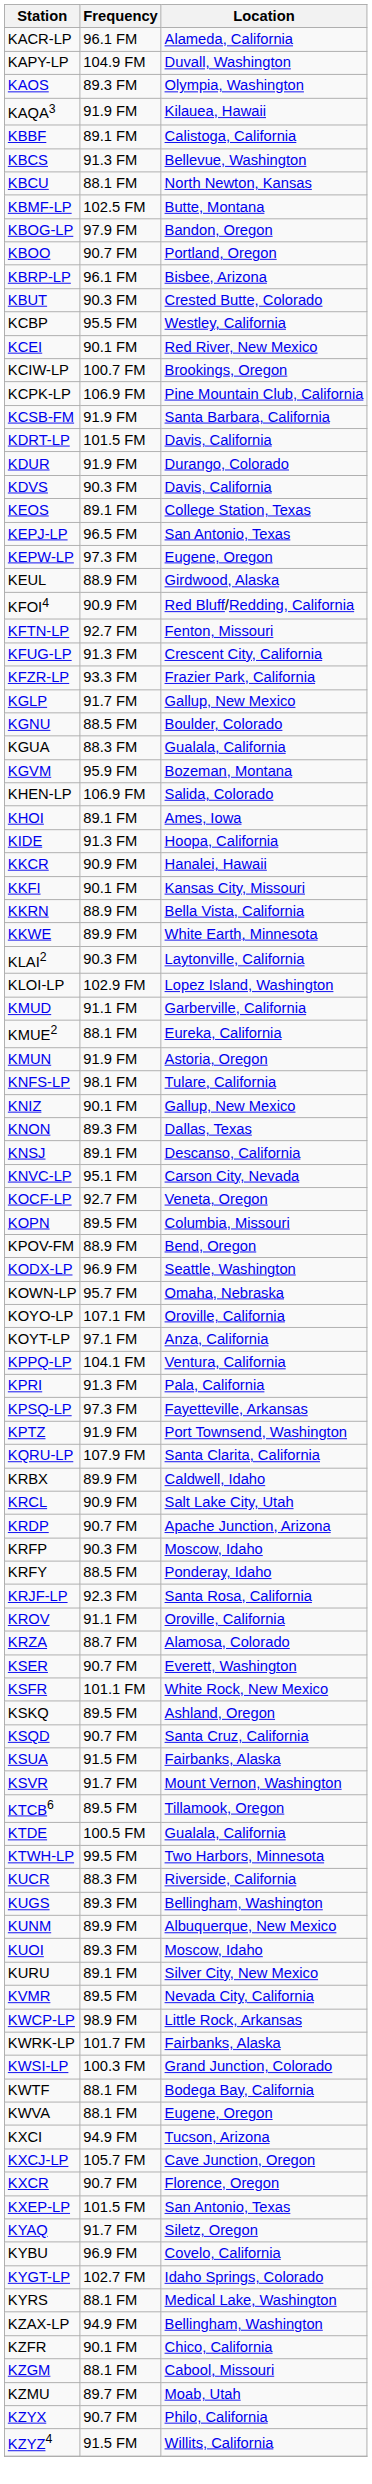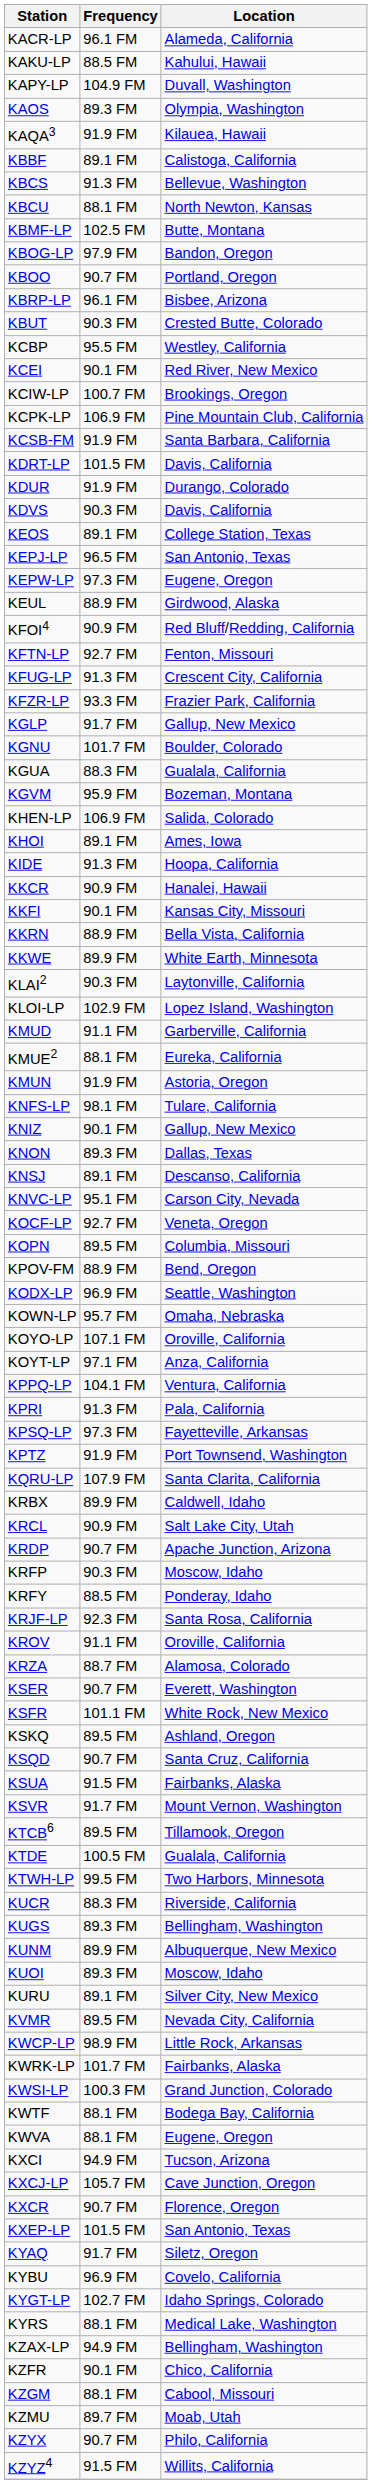 <table class="wikitable">
 <tr bgcolor=#EEEEEE>
 <th>Station</th>
 <th>Frequency</th>
 <th>Location</th>
 </tr>
 <tr>
 <td>KACR-LP</td>
 <td>96.1 FM</td>
 <td><a href='#'>Alameda, California</a></td>
+</tr>
+<tr>
+<td>KAKU-LP</td>
+<td>88.5 FM</td>
+<td><a href='#'>Kahului, Hawaii</a></td>
 </tr>
 <tr>
 <td>KAPY-LP</td>
 <td>104.9 FM</td>
 <td><a href='#'>Duvall, Washington</a></td>
 </tr>
 <tr>
 <td><a href='#'>KAOS</a></td>
 <td>89.3 FM</td>
 <td><a href='#'>Olympia, Washington</a></td>
 </tr>
 <tr>
 <td>KAQA<sup>3</sup></td>
 <td>91.9 FM</td>
 <td><a href='#'>Kilauea, Hawaii</a></td>
 </tr>
 <tr>
 <td><a href='#'>KBBF</a></td>
 <td>89.1 FM</td>
 <td><a href='#'>Calistoga, California</a></td>
 </tr>
 <tr>
 <td><a href='#'>KBCS</a></td>
 <td>91.3 FM</td>
 <td><a href='#'>Bellevue, Washington</a></td>
 </tr>
 <tr>
 <td><a href='#'>KBCU</a></td>
 <td>88.1 FM</td>
 <td><a href='#'>North Newton, Kansas</a></td>
 </tr>
 <tr>
 <td><a href='#'>KBMF-LP</a></td>
 <td>102.5 FM</td>
 <td><a href='#'>Butte, Montana</a></td>
 </tr>
 <tr>
 <td><a href='#'>KBOG-LP</a></td>
 <td>97.9 FM</td>
 <td><a href='#'>Bandon, Oregon</a></td>
 </tr>
 <tr>
 <td><a href='#'>KBOO</a></td>
 <td>90.7 FM</td>
 <td><a href='#'>Portland, Oregon</a></td>
 </tr>
 <tr>
 <td><a href='#'>KBRP-LP</a></td>
 <td>96.1 FM</td>
 <td><a href='#'>Bisbee, Arizona</a></td>
 </tr>
 <tr>
 <td><a href='#'>KBUT</a></td>
 <td>90.3 FM</td>
 <td><a href='#'>Crested Butte, Colorado</a></td>
 </tr>
 <tr>
 <td>KCBP</td>
 <td>95.5 FM</td>
 <td><a href='#'>Westley, California</a></td>
 </tr>
 <tr>
 <td><a href='#'>KCEI</a></td>
 <td>90.1 FM</td>
 <td><a href='#'>Red River, New Mexico</a></td>
 </tr>
 <tr>
 <td>KCIW-LP</td>
 <td>100.7 FM</td>
 <td><a href='#'>Brookings, Oregon</a></td>
 </tr>
 <tr>
 <td>KCPK-LP</td>
 <td>106.9 FM</td>
 <td><a href='#'>Pine Mountain Club, California</a></td>
 </tr>
 <tr>
 <td><a href='#'>KCSB-FM</a></td>
 <td>91.9 FM</td>
 <td><a href='#'>Santa Barbara, California</a></td>
 </tr>
 <tr>
 <td><a href='#'>KDRT-LP</a></td>
 <td>101.5 FM</td>
 <td><a href='#'>Davis, California</a></td>
 </tr>
 <tr>
 <td><a href='#'>KDUR</a></td>
 <td>91.9 FM</td>
 <td><a href='#'>Durango, Colorado</a></td>
 </tr>
 <tr>
 <td><a href='#'>KDVS</a></td>
 <td>90.3 FM</td>
 <td><a href='#'>Davis, California</a></td>
 </tr>
 <tr>
 <td><a href='#'>KEOS</a></td>
 <td>89.1 FM</td>
 <td><a href='#'>College Station, Texas</a></td>
 </tr>
 <tr>
 <td><a href='#'>KEPJ-LP</a></td>
 <td>96.5 FM</td>
 <td><a href='#'>San Antonio, Texas</a></td>
 </tr>
 <tr>
 <td><a href='#'>KEPW-LP</a></td>
 <td>97.3 FM</td>
 <td><a href='#'>Eugene, Oregon</a></td>
 </tr>
 <tr>
 <td>KEUL</td>
 <td>88.9 FM</td>
 <td><a href='#'>Girdwood, Alaska</a></td>
 </tr>
 <tr>
 <td>KFOI<sup>4</sup></td>
 <td>90.9 FM</td>
 <td><a href='#'>Red Bluff</a>/<a href='#'>Redding, California</a></td>
 </tr>
 <tr>
 <td><a href='#'>KFTN-LP</a></td>
 <td>92.7 FM</td>
 <td><a href='#'>Fenton, Missouri</a></td>
 </tr>
 <tr>
 <td><a href='#'>KFUG-LP</a></td>
 <td>91.3 FM</td>
 <td><a href='#'>Crescent City, California</a></td>
 </tr>
 <tr>
 <td><a href='#'>KFZR-LP</a></td>
 <td>93.3 FM</td>
 <td><a href='#'>Frazier Park, California</a></td>
 </tr>
 <tr>
 <td><a href='#'>KGLP</a></td>
 <td>91.7 FM</td>
 <td><a href='#'>Gallup, New Mexico</a></td>
 </tr>
 <tr>
 <td><a href='#'>KGNU</a></td>
-<td>88.5 FM</td>
+<td>101.7 FM</td>
 <td><a href='#'>Boulder, Colorado</a></td>
 </tr>
 <tr>
 <td>KGUA</td>
 <td>88.3 FM</td>
 <td><a href='#'>Gualala, California</a></td>
 </tr>
 <tr>
 <td><a href='#'>KGVM</a></td>
 <td>95.9 FM</td>
 <td><a href='#'>Bozeman, Montana</a></td>
 </tr>
 <tr>
 <td>KHEN-LP</td>
 <td>106.9 FM</td>
 <td><a href='#'>Salida, Colorado</a></td>
 </tr>
 <tr>
 <td><a href='#'>KHOI</a></td>
 <td>89.1 FM</td>
 <td><a href='#'>Ames, Iowa</a></td>
 </tr>
 <tr>
 <td><a href='#'>KIDE</a></td>
 <td>91.3 FM</td>
 <td><a href='#'>Hoopa, California</a></td>
 </tr>
 <tr>
 <td><a href='#'>KKCR</a></td>
 <td>90.9 FM</td>
 <td><a href='#'>Hanalei, Hawaii</a></td>
 </tr>
 <tr>
 <td><a href='#'>KKFI</a></td>
 <td>90.1 FM</td>
 <td><a href='#'>Kansas City, Missouri</a></td>
 </tr>
 <tr>
 <td><a href='#'>KKRN</a></td>
 <td>88.9 FM</td>
 <td><a href='#'>Bella Vista, California</a></td>
 </tr>
 <tr>
 <td><a href='#'>KKWE</a></td>
 <td>89.9 FM</td>
 <td><a href='#'>White Earth, Minnesota</a></td>
 </tr>
 <tr>
 <td>KLAI<sup>2</sup></td>
 <td>90.3 FM</td>
 <td><a href='#'>Laytonville, California</a></td>
 </tr>
 <tr>
 <td>KLOI-LP</td>
 <td>102.9 FM</td>
 <td><a href='#'>Lopez Island, Washington</a></td>
 </tr>
 <tr>
 <td><a href='#'>KMUD</a></td>
 <td>91.1 FM</td>
 <td><a href='#'>Garberville, California</a></td>
 </tr>
 <tr>
 <td>KMUE<sup>2</sup></td>
 <td>88.1 FM</td>
 <td><a href='#'>Eureka, California</a></td>
 </tr>
 <tr>
 <td><a href='#'>KMUN</a></td>
 <td>91.9 FM</td>
 <td><a href='#'>Astoria, Oregon</a></td>
 </tr>
 <tr>
 <td><a href='#'>KNFS-LP</a></td>
 <td>98.1 FM</td>
 <td><a href='#'>Tulare, California</a></td>
 </tr>
 <tr>
 <td><a href='#'>KNIZ</a></td>
 <td>90.1 FM</td>
 <td><a href='#'>Gallup, New Mexico</a></td>
 </tr>
 <tr>
 <td><a href='#'>KNON</a></td>
 <td>89.3 FM</td>
 <td><a href='#'>Dallas, Texas</a></td>
 </tr>
 <tr>
 <td><a href='#'>KNSJ</a></td>
 <td>89.1 FM</td>
 <td><a href='#'>Descanso, California</a></td>
 </tr>
 <tr>
 <td><a href='#'>KNVC-LP</a></td>
 <td>95.1 FM</td>
 <td><a href='#'>Carson City, Nevada</a></td>
 </tr>
 <tr>
 <td><a href='#'>KOCF-LP</a></td>
 <td>92.7 FM</td>
 <td><a href='#'>Veneta, Oregon</a></td>
 </tr>
 <tr>
 <td><a href='#'>KOPN</a></td>
 <td>89.5 FM</td>
 <td><a href='#'>Columbia, Missouri</a></td>
 </tr>
 <tr>
 <td>KPOV-FM</td>
 <td>88.9 FM</td>
 <td><a href='#'>Bend, Oregon</a></td>
 </tr>
 <tr>
 <td><a href='#'>KODX-LP</a></td>
 <td>96.9 FM</td>
 <td><a href='#'>Seattle, Washington</a></td>
 </tr>
 <tr>
 <td>KOWN-LP</td>
 <td>95.7 FM</td>
 <td><a href='#'>Omaha, Nebraska</a></td>
 </tr>
 <tr>
 <td>KOYO-LP</td>
 <td>107.1 FM</td>
 <td><a href='#'>Oroville, California</a></td>
 </tr>
 <tr>
 <td>KOYT-LP</td>
 <td>97.1 FM</td>
 <td><a href='#'>Anza, California</a></td>
 </tr>
 <tr>
 <td><a href='#'>KPPQ-LP</a></td>
 <td>104.1 FM</td>
 <td><a href='#'>Ventura, California</a></td>
 </tr>
 <tr>
 <td><a href='#'>KPRI</a></td>
 <td>91.3 FM</td>
 <td><a href='#'>Pala, California</a></td>
 </tr>
 <tr>
 <td><a href='#'>KPSQ-LP</a></td>
 <td>97.3 FM</td>
 <td><a href='#'>Fayetteville, Arkansas</a></td>
 </tr>
 <tr>
 <td><a href='#'>KPTZ</a></td>
 <td>91.9 FM</td>
 <td><a href='#'>Port Townsend, Washington</a></td>
 </tr>
 <tr>
 <td><a href='#'>KQRU-LP</a></td>
 <td>107.9 FM</td>
 <td><a href='#'>Santa Clarita, California</a></td>
 </tr>
 <tr>
 <td>KRBX</td>
 <td>89.9 FM</td>
 <td><a href='#'>Caldwell, Idaho</a></td>
 </tr>
 <tr>
 <td><a href='#'>KRCL</a></td>
 <td>90.9 FM</td>
 <td><a href='#'>Salt Lake City, Utah</a></td>
 </tr>
 <tr>
 <td><a href='#'>KRDP</a></td>
 <td>90.7 FM</td>
 <td><a href='#'>Apache Junction, Arizona</a></td>
 </tr>
 <tr>
 <td>KRFP</td>
 <td>90.3 FM</td>
 <td><a href='#'>Moscow, Idaho</a></td>
 </tr>
 <tr>
 <td>KRFY</td>
 <td>88.5 FM</td>
 <td><a href='#'>Ponderay, Idaho</a></td>
 </tr>
 <tr>
 <td><a href='#'>KRJF-LP</a></td>
 <td>92.3 FM</td>
 <td><a href='#'>Santa Rosa, California</a></td>
 </tr>
 <tr>
 <td><a href='#'>KROV</a></td>
 <td>91.1 FM</td>
 <td><a href='#'>Oroville, California</a></td>
 </tr>
 <tr>
 <td><a href='#'>KRZA</a></td>
 <td>88.7 FM</td>
 <td><a href='#'>Alamosa, Colorado</a></td>
 </tr>
 <tr>
 <td><a href='#'>KSER</a></td>
 <td>90.7 FM</td>
 <td><a href='#'>Everett, Washington</a></td>
 </tr>
 <tr>
 <td><a href='#'>KSFR</a></td>
 <td>101.1 FM</td>
 <td><a href='#'>White Rock, New Mexico</a></td>
 </tr>
 <tr>
 <td>KSKQ</td>
 <td>89.5 FM</td>
 <td><a href='#'>Ashland, Oregon</a></td>
 </tr>
 <tr>
 <td><a href='#'>KSQD</a></td>
 <td>90.7 FM</td>
 <td><a href='#'>Santa Cruz, California</a></td>
 </tr>
 <tr>
 <td><a href='#'>KSUA</a></td>
 <td>91.5 FM</td>
 <td><a href='#'>Fairbanks, Alaska</a></td>
 </tr>
 <tr>
 <td><a href='#'>KSVR</a></td>
 <td>91.7 FM</td>
 <td><a href='#'>Mount Vernon, Washington</a></td>
 </tr>
 <tr>
 <td><a href='#'>KTCB</a><sup>6</sup></td>
 <td>89.5 FM</td>
 <td><a href='#'>Tillamook, Oregon</a></td>
 </tr>
 <tr>
 <td><a href='#'>KTDE</a></td>
 <td>100.5 FM</td>
 <td><a href='#'>Gualala, California</a></td>
 </tr>
 <tr>
 <td><a href='#'>KTWH-LP</a></td>
 <td>99.5 FM</td>
 <td><a href='#'>Two Harbors, Minnesota</a></td>
 </tr>
 <tr>
 <td><a href='#'>KUCR</a></td>
 <td>88.3 FM</td>
 <td><a href='#'>Riverside, California</a></td>
 </tr>
 <tr>
 <td><a href='#'>KUGS</a></td>
 <td>89.3 FM</td>
 <td><a href='#'>Bellingham, Washington</a></td>
 </tr>
 <tr>
 <td><a href='#'>KUNM</a></td>
 <td>89.9 FM</td>
 <td><a href='#'>Albuquerque, New Mexico</a></td>
 </tr>
 <tr>
 <td><a href='#'>KUOI</a></td>
 <td>89.3 FM</td>
 <td><a href='#'>Moscow, Idaho</a></td>
 </tr>
 <tr>
 <td>KURU</td>
 <td>89.1 FM</td>
 <td><a href='#'>Silver City, New Mexico</a></td>
 </tr>
 <tr>
 <td><a href='#'>KVMR</a></td>
 <td>89.5 FM</td>
 <td><a href='#'>Nevada City, California</a></td>
 </tr>
 <tr>
 <td><a href='#'>KWCP-LP</a></td>
 <td>98.9 FM</td>
 <td><a href='#'>Little Rock, Arkansas</a></td>
 </tr>
 <tr>
 <td>KWRK-LP</td>
 <td>101.7 FM</td>
 <td><a href='#'>Fairbanks, Alaska</a></td>
 </tr>
 <tr>
 <td><a href='#'>KWSI-LP</a></td>
 <td>100.3 FM</td>
 <td><a href='#'>Grand Junction, Colorado</a></td>
 </tr>
 <tr>
 <td>KWTF</td>
 <td>88.1 FM</td>
 <td><a href='#'>Bodega Bay, California</a></td>
 </tr>
 <tr>
 <td>KWVA</td>
 <td>88.1 FM</td>
 <td><a href='#'>Eugene, Oregon</a></td>
 </tr>
 <tr>
 <td>KXCI</td>
 <td>94.9 FM</td>
 <td><a href='#'>Tucson, Arizona</a></td>
 </tr>
 <tr>
 <td><a href='#'>KXCJ-LP</a></td>
 <td>105.7 FM</td>
 <td><a href='#'>Cave Junction, Oregon</a></td>
 </tr>
 <tr>
 <td><a href='#'>KXCR</a></td>
 <td>90.7 FM</td>
 <td><a href='#'>Florence, Oregon</a></td>
 </tr>
 <tr>
 <td><a href='#'>KXEP-LP</a></td>
 <td>101.5 FM</td>
 <td><a href='#'>San Antonio, Texas</a></td>
 </tr>
 <tr>
 <td><a href='#'>KYAQ</a></td>
 <td>91.7 FM</td>
 <td><a href='#'>Siletz, Oregon</a></td>
 </tr>
 <tr>
 <td>KYBU</td>
 <td>96.9 FM</td>
 <td><a href='#'>Covelo, California</a></td>
 </tr>
 <tr>
 <td><a href='#'>KYGT-LP</a></td>
 <td>102.7 FM</td>
 <td><a href='#'>Idaho Springs, Colorado</a></td>
 </tr>
 <tr>
 <td>KYRS</td>
 <td>88.1 FM</td>
 <td><a href='#'>Medical Lake, Washington</a></td>
 </tr>
 <tr>
 <td>KZAX-LP</td>
 <td>94.9 FM</td>
 <td><a href='#'>Bellingham, Washington</a></td>
 </tr>
 <tr>
 <td>KZFR</td>
 <td>90.1 FM</td>
 <td><a href='#'>Chico, California</a></td>
 </tr>
 <tr>
 <td><a href='#'>KZGM</a></td>
 <td>88.1 FM</td>
 <td><a href='#'>Cabool, Missouri</a></td>
 </tr>
 <tr>
 <td>KZMU</td>
 <td>89.7 FM</td>
 <td><a href='#'>Moab, Utah</a></td>
 </tr>
 <tr>
 <td><a href='#'>KZYX</a></td>
 <td>90.7 FM</td>
 <td><a href='#'>Philo, California</a></td>
 </tr>
 <tr>
 <td><a href='#'>KZYZ</a><sup>4</sup></td>
 <td>91.5 FM</td>
 <td><a href='#'>Willits, California</a></td>
 </tr>
 <tr>
 </tr>
 </table>
